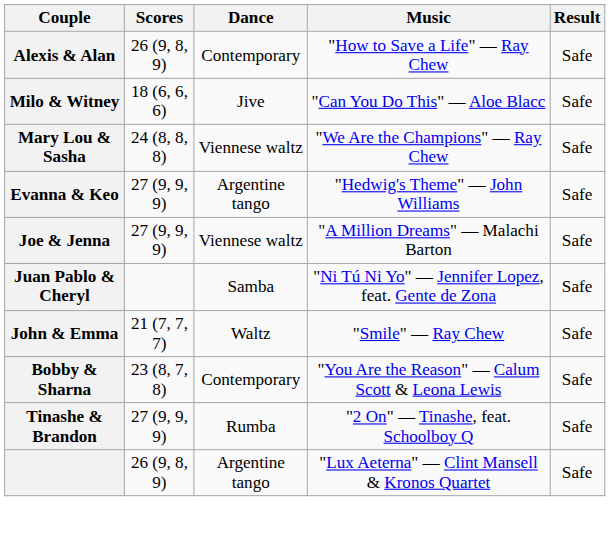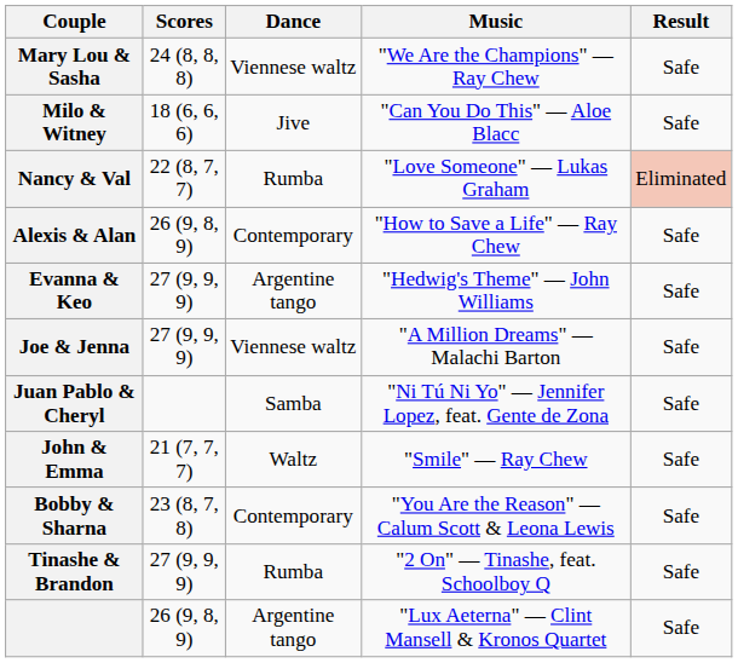 <table class="wikitable sortable" style="text-align:center; width:90%">
 <tr>
 <th scope="col">Couple</th>
 <th scope="col">Scores</th>
 <th scope="col" class="unsortable">Dance</th>
 <th scope="col" class="unsortable">Music</th>
 <th scope="col" class="unsortable">Result</th>
 </tr>
 <tr>
-<th scope="row">Alexis & Alan</th>
-<td>26 (9, 8, 9)</td>
-<td>Contemporary</td>
-<td>"<a href='#'>How to Save a Life</a>" — <a href='#'>Ray Chew</a></td>
+<th scope="row">Mary Lou & Sasha</th>
+<td>24 (8, 8, 8)</td>
+<td>Viennese waltz</td>
+<td>"<a href='#'>We Are the Champions</a>" — <a href='#'>Ray Chew</a></td>
 <td>Safe</td>
 </tr>
 <tr>
 <th scope="row">Milo & Witney</th>
 <td>18 (6, 6, 6)</td>
 <td>Jive</td>
 <td>"<a href='#'>Can You Do This</a>" — <a href='#'>Aloe Blacc</a></td>
 <td>Safe</td>
 </tr>
 <tr>
-<th scope="row">Mary Lou & Sasha</th>
-<td>24 (8, 8, 8)</td>
-<td>Viennese waltz</td>
-<td>"<a href='#'>We Are the Champions</a>" — <a href='#'>Ray Chew</a></td>
+<th scope="row">Nancy & Val</th>
+<td>22 (8, 7, 7)</td>
+<td>Rumba</td>
+<td>"<a href='#'>Love Someone</a>" — <a href='#'>Lukas Graham</a></td>
+<td bgcolor=f4c7b8>Eliminated</td>
+</tr>
+<tr>
+<th scope="row">Alexis & Alan</th>
+<td>26 (9, 8, 9)</td>
+<td>Contemporary</td>
+<td>"<a href='#'>How to Save a Life</a>" — <a href='#'>Ray Chew</a></td>
 <td>Safe</td>
 </tr>
 <tr>
 <th scope="row">Evanna & Keo</th>
 <td>27 (9, 9, 9)</td>
 <td>Argentine tango</td>
 <td>"<a href='#'>Hedwig's Theme</a>" — <a href='#'>John Williams</a></td>
 <td>Safe</td>
 </tr>
 <tr>
 <th scope="row">Joe & Jenna</th>
 <td>27 (9, 9, 9)</td>
 <td>Viennese waltz</td>
 <td>"<a href='#'>A Million Dreams</a>" — Malachi Barton</td>
 <td>Safe</td>
 </tr>
 <tr>
 <th scope="row">Juan Pablo & Cheryl</th>
 <td></td>
 <td>Samba</td>
 <td>"<a href='#'>Ni Tú Ni Yo</a>" — <a href='#'>Jennifer Lopez</a>, feat. <a href='#'>Gente de Zona</a></td>
 <td>Safe</td>
 </tr>
 <tr>
 <th scope="row">John & Emma</th>
 <td>21 (7, 7, 7)</td>
 <td>Waltz</td>
 <td>"<a href='#'>Smile</a>" — <a href='#'>Ray Chew</a></td>
 <td>Safe</td>
 </tr>
 <tr>
 <th scope="row">Bobby & Sharna</th>
 <td>23 (8, 7, 8)</td>
 <td>Contemporary</td>
 <td>"<a href='#'>You Are the Reason</a>" — <a href='#'>Calum Scott</a> & <a href='#'>Leona Lewis</a></td>
 <td>Safe</td>
 </tr>
 <tr>
 <th scope="row">Tinashe & Brandon</th>
 <td>27 (9, 9, 9)</td>
 <td>Rumba</td>
 <td>"<a href='#'>2 On</a>" — <a href='#'>Tinashe</a>, feat. <a href='#'>Schoolboy Q</a></td>
 <td>Safe</td>
 </tr>
 <tr>
 <th scope="row"></th>
 <td>26 (9, 8, 9)</td>
 <td>Argentine tango</td>
 <td>"<a href='#'>Lux Aeterna</a>" — <a href='#'>Clint Mansell</a> & <a href='#'>Kronos Quartet</a></td>
 <td>Safe</td>
 </tr>
 </table>
